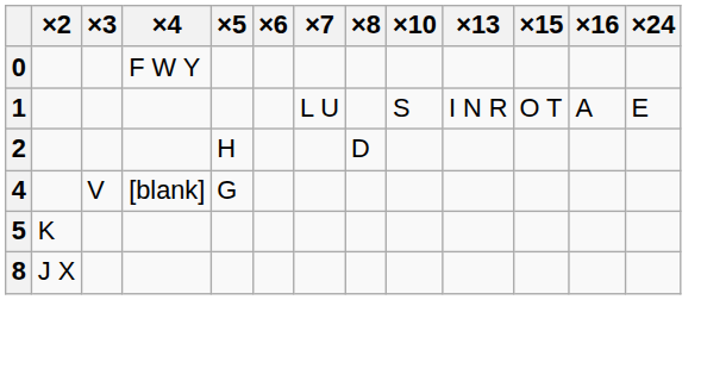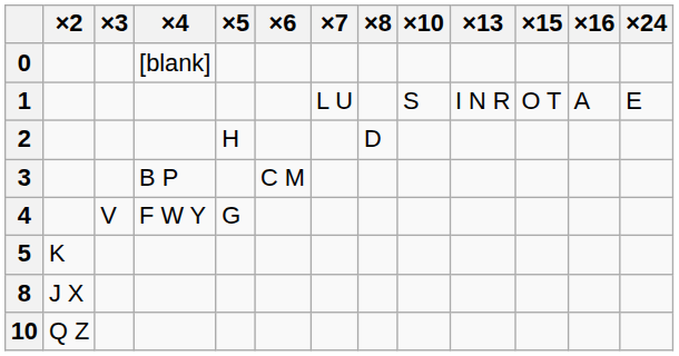 <table class="wikitable floatright">
 <tr>
 <th></th>
 <th>×2</th>
 <th>×3</th>
 <th>×4</th>
 <th>×5</th>
 <th>×6</th>
 <th>×7</th>
 <th>×8</th>
 <th>×10</th>
 <th>×13</th>
 <th>×15</th>
 <th>×16</th>
 <th>×24</th>
 </tr>
 <tr>
 <th>0</th>
 <td></td>
 <td></td>
-<td>F W Y</td>
+<td>[blank]</td>
 <td></td>
 <td></td>
 <td></td>
 <td></td>
 <td></td>
 <td></td>
 <td></td>
 <td></td>
 <td></td>
 </tr>
 <tr>
 <th>1</th>
 <td></td>
 <td></td>
 <td></td>
 <td></td>
 <td></td>
 <td>L U</td>
 <td></td>
 <td>S</td>
 <td>I N R</td>
 <td>O T</td>
 <td>A</td>
 <td>E</td>
 </tr>
 <tr>
 <th>2</th>
 <td></td>
 <td></td>
 <td></td>
 <td>H</td>
 <td></td>
 <td></td>
 <td>D</td>
 <td></td>
 <td></td>
 <td></td>
 <td></td>
 <td></td>
 </tr>
 <tr>
+<th>3</th>
+<td></td>
+<td></td>
+<td>B P</td>
+<td></td>
+<td>C M</td>
+<td></td>
+<td></td>
+<td></td>
+<td></td>
+<td></td>
+<td></td>
+<td></td>
+</tr>
+<tr>
 <th>4</th>
 <td></td>
 <td>V</td>
-<td>[blank]</td>
+<td>F W Y</td>
 <td>G</td>
 <td></td>
 <td></td>
 <td></td>
 <td></td>
 <td></td>
 <td></td>
 <td></td>
 <td></td>
 </tr>
 <tr>
 <th>5</th>
 <td>K</td>
 <td></td>
 <td></td>
 <td></td>
 <td></td>
 <td></td>
 <td></td>
 <td></td>
 <td></td>
 <td></td>
 <td></td>
 <td></td>
 </tr>
 <tr>
 <th>8</th>
 <td>J X</td>
 <td></td>
 <td></td>
 <td></td>
 <td></td>
 <td></td>
 <td></td>
 <td></td>
 <td></td>
 <td></td>
 <td></td>
 <td></td>
 </tr>
+<tr>
+<th>10</th>
+<td>Q Z</td>
+<td></td>
+<td></td>
+<td></td>
+<td></td>
+<td></td>
+<td></td>
+<td></td>
+<td></td>
+<td></td>
+<td></td>
+<td></td>
+</tr>
 </table>
